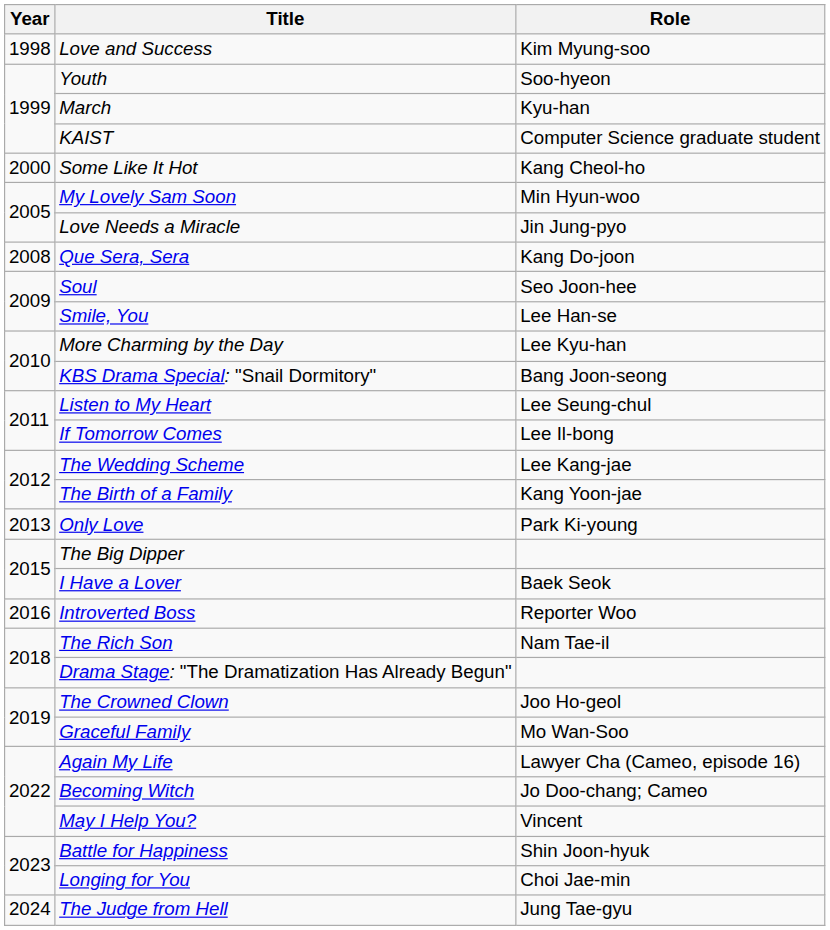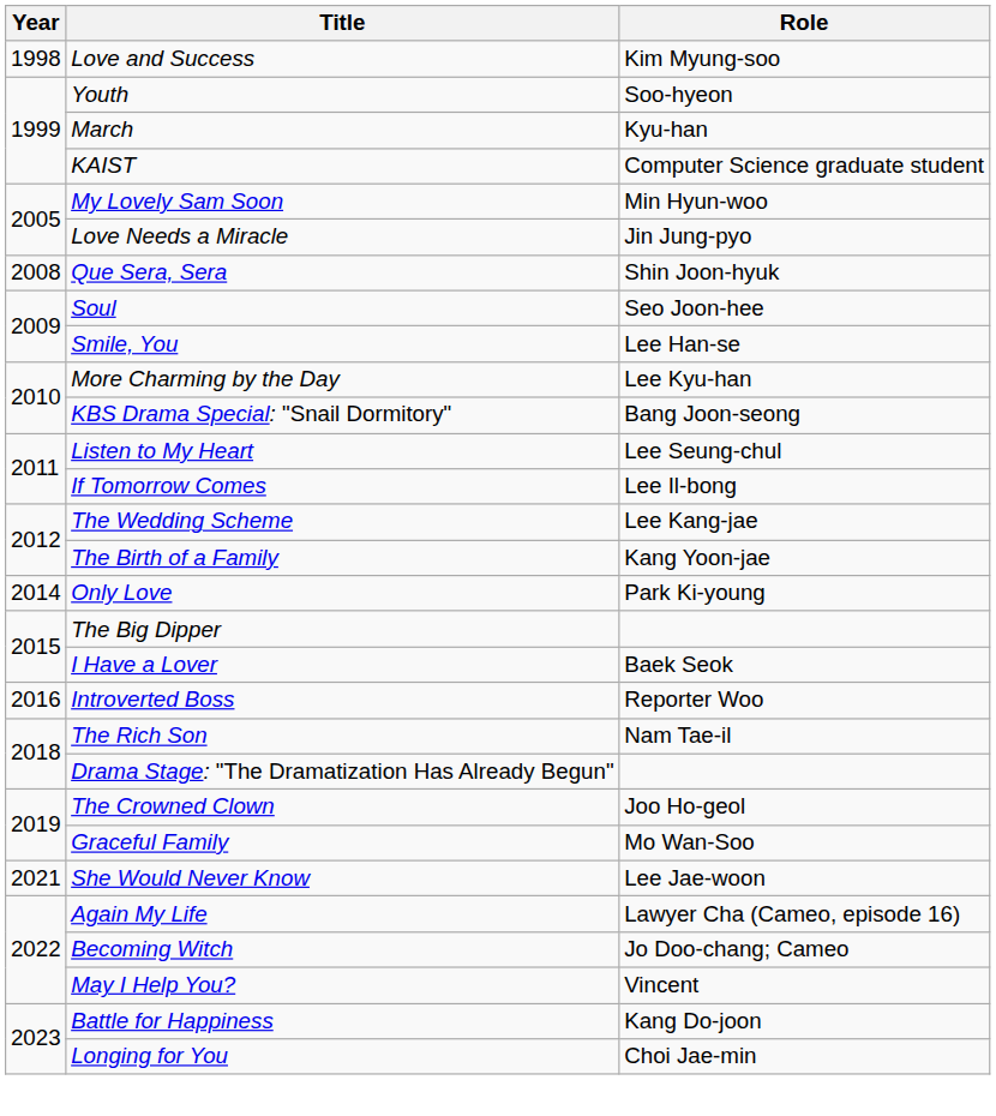 <table class="wikitable">
 <tr>
 <th>Year</th>
 <th>Title</th>
 <th>Role</th>
 </tr>
 <tr>
 <td>1998</td>
 <td><em>Love and Success</em></td>
 <td>Kim Myung-soo</td>
 </tr>
 <tr>
 <td rowspan=3>1999</td>
 <td><em>Youth</em></td>
 <td>Soo-hyeon</td>
 </tr>
 <tr>
 <td><em>March</em></td>
 <td>Kyu-han</td>
 </tr>
 <tr>
 <td><em>KAIST</em></td>
 <td>Computer Science graduate student</td>
 </tr>
 <tr>
-<td>2000</td>
-<td><em>Some Like It Hot</em></td>
-<td>Kang Cheol-ho</td>
-</tr>
-<tr>
 <td rowspan=2>2005</td>
 <td><em><a href='#'>My Lovely Sam Soon</a></em></td>
 <td>Min Hyun-woo</td>
 </tr>
 <tr>
 <td><em>Love Needs a Miracle</em></td>
 <td>Jin Jung-pyo</td>
 </tr>
 <tr>
 <td>2008</td>
 <td><em><a href='#'>Que Sera, Sera</a></em></td>
-<td>Kang Do-joon</td>
+<td>Shin Joon-hyuk</td>
 </tr>
 <tr>
 <td rowspan=2>2009</td>
 <td><em><a href='#'>Soul</a></em></td>
 <td>Seo Joon-hee</td>
 </tr>
 <tr>
 <td><em><a href='#'>Smile, You</a></em></td>
 <td>Lee Han-se</td>
 </tr>
 <tr>
 <td rowspan=2>2010</td>
 <td><em>More Charming by the Day</em></td>
 <td>Lee Kyu-han</td>
 </tr>
 <tr>
 <td><em><a href='#'>KBS Drama Special</a>:</em> "Snail Dormitory"</td>
 <td>Bang Joon-seong</td>
 </tr>
 <tr>
 <td rowspan=2>2011</td>
 <td><em><a href='#'>Listen to My Heart</a></em></td>
 <td>Lee Seung-chul</td>
 </tr>
 <tr>
 <td><em><a href='#'>If Tomorrow Comes</a></em></td>
 <td>Lee Il-bong</td>
 </tr>
 <tr>
 <td rowspan=2>2012</td>
 <td><em><a href='#'>The Wedding Scheme</a></em></td>
 <td>Lee Kang-jae</td>
 </tr>
 <tr>
 <td><em><a href='#'>The Birth of a Family</a></em></td>
 <td>Kang Yoon-jae</td>
 </tr>
 <tr>
-<td>2013</td>
+<td>2014</td>
 <td><em><a href='#'>Only Love</a></em></td>
 <td>Park Ki-young</td>
 </tr>
 <tr>
 <td rowspan=2>2015</td>
 <td><em>The Big Dipper</em></td>
 <td></td>
 </tr>
 <tr>
 <td><em><a href='#'>I Have a Lover</a></em></td>
 <td>Baek Seok</td>
 </tr>
 <tr>
 <td>2016</td>
 <td><em><a href='#'>Introverted Boss</a></em></td>
 <td>Reporter Woo</td>
 </tr>
 <tr>
 <td rowspan=2>2018</td>
 <td><em><a href='#'>The Rich Son</a></em></td>
 <td>Nam Tae-il</td>
 </tr>
 <tr>
 <td><em><a href='#'>Drama Stage</a>:</em> "The Dramatization Has Already Begun"</td>
 <td></td>
 </tr>
 <tr>
 <td rowspan=2>2019</td>
 <td><em><a href='#'>The Crowned Clown</a></em></td>
 <td>Joo Ho-geol</td>
 </tr>
 <tr>
 <td><em><a href='#'>Graceful Family</a></em></td>
 <td>Mo Wan-Soo</td>
 </tr>
 <tr>
+<td>2021</td>
+<td><em><a href='#'>She Would Never Know</a></em></td>
+<td>Lee Jae-woon</td>
+</tr>
+<tr>
 <td rowspan=3>2022</td>
 <td><em><a href='#'>Again My Life</a></em></td>
 <td>Lawyer Cha (Cameo, episode 16)</td>
 </tr>
 <tr>
 <td><em><a href='#'>Becoming Witch</a></em></td>
 <td>Jo Doo-chang; Cameo</td>
 </tr>
 <tr>
 <td><em><a href='#'>May I Help You?</a></em></td>
 <td>Vincent</td>
 </tr>
 <tr>
 <td rowspan=2>2023</td>
 <td><em><a href='#'>Battle for Happiness</a></em></td>
-<td>Shin Joon-hyuk</td>
+<td>Kang Do-joon</td>
 </tr>
 <tr>
 <td><em><a href='#'>Longing for You</a></em></td>
 <td>Choi Jae-min</td>
 </tr>
-<tr>
-<td>2024</td>
-<td><em><a href='#'>The Judge from Hell</a></em></td>
-<td>Jung Tae-gyu</td>
-</tr>
 </table>
